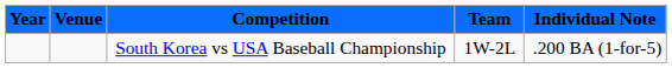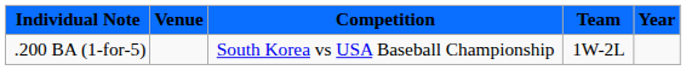 <table class="wikitable">
 <tr>
-<th style="background:#0A6EFF"><span>Year</span></th>
+<th style="background:#0A6EFF"><span>Individual Note</span></th>
 <th style="background:#0A6EFF"><span>Venue</span></th>
 <th style="background:#0A6EFF"><span>Competition</span></th>
 <th style="background:#0A6EFF"><span>Team</span></th>
-<th style="background:#0A6EFF"><span>Individual Note</span></th>
+<th style="background:#0A6EFF"><span>Year</span></th>
 </tr>
 <tr>
-<td>  </td>
+<td> .200 BA (1-for-5)</td>
 <td>  </td>
 <td> <a href='#'>South Korea</a> vs <a href='#'>USA</a> Baseball Championship </td>
 <td style="text-align:center"> 1W-2L </td>
-<td> .200 BA (1-for-5)</td>
+<td>  </td>
 </tr>
 </table>
